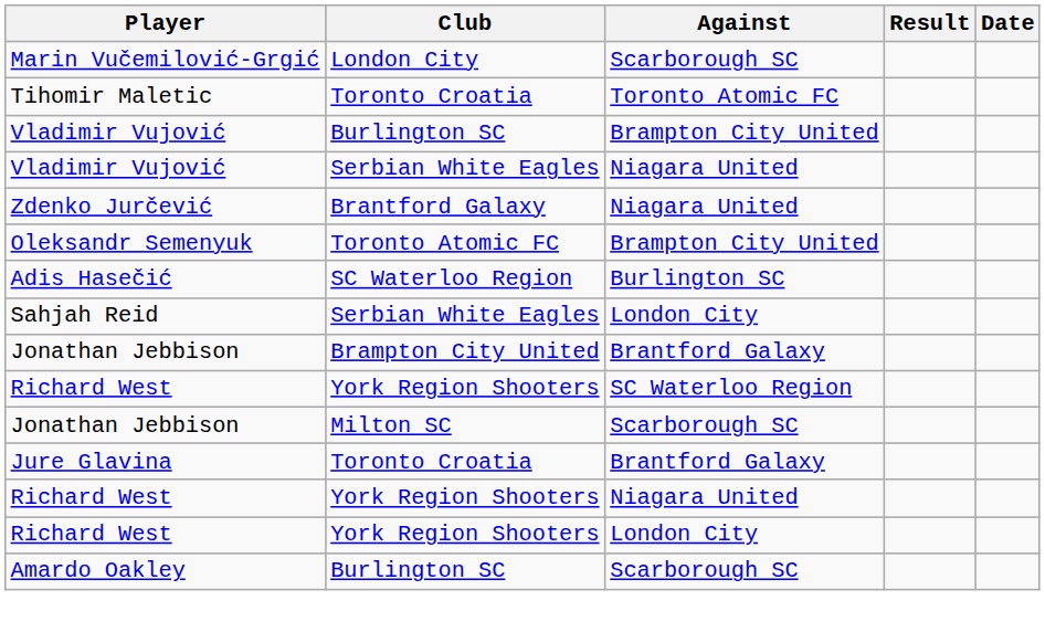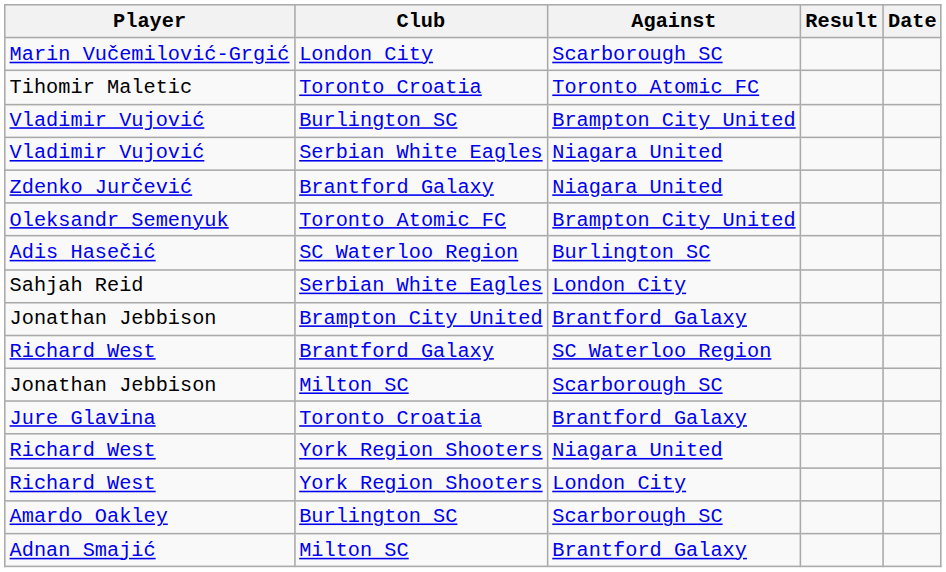 <table class="wikitable sortable">
 <tr>
 <th>Player</th>
 <th>Club</th>
 <th>Against</th>
 <th>Result</th>
 <th>Date</th>
 </tr>
 <tr>
 <td> <a href='#'>Marin Vučemilović-Grgić</a></td>
 <td><a href='#'>London City</a></td>
 <td><a href='#'>Scarborough SC</a></td>
 <td></td>
 <td></td>
 </tr>
 <tr>
 <td> Tihomir Maletic</td>
 <td><a href='#'>Toronto Croatia</a></td>
 <td><a href='#'>Toronto Atomic FC</a></td>
 <td></td>
 <td></td>
 </tr>
 <tr>
 <td> <a href='#'>Vladimir Vujović</a></td>
 <td><a href='#'>Burlington SC</a></td>
 <td><a href='#'>Brampton City United</a></td>
 <td></td>
 <td></td>
 </tr>
 <tr>
 <td> <a href='#'>Vladimir Vujović</a></td>
 <td><a href='#'>Serbian White Eagles</a></td>
 <td><a href='#'>Niagara United</a></td>
 <td></td>
 <td></td>
 </tr>
 <tr>
 <td> <a href='#'>Zdenko Jurčević</a></td>
 <td><a href='#'>Brantford Galaxy</a></td>
 <td><a href='#'>Niagara United</a></td>
 <td></td>
 <td></td>
 </tr>
 <tr>
 <td> <a href='#'>Oleksandr Semenyuk</a></td>
 <td><a href='#'>Toronto Atomic FC</a></td>
 <td><a href='#'>Brampton City United</a></td>
 <td></td>
 <td></td>
 </tr>
 <tr>
 <td> <a href='#'>Adis Hasečić</a></td>
 <td><a href='#'>SC Waterloo Region</a></td>
 <td><a href='#'>Burlington SC</a></td>
 <td></td>
 <td></td>
 </tr>
 <tr>
 <td> Sahjah Reid</td>
 <td><a href='#'>Serbian White Eagles</a></td>
 <td><a href='#'>London City</a></td>
 <td></td>
 <td></td>
 </tr>
 <tr>
 <td> Jonathan Jebbison</td>
 <td><a href='#'>Brampton City United</a></td>
 <td><a href='#'>Brantford Galaxy</a></td>
 <td></td>
 <td></td>
 </tr>
 <tr>
 <td> <a href='#'>Richard West</a></td>
-<td><a href='#'>York Region Shooters</a></td>
+<td><a href='#'>Brantford Galaxy</a></td>
 <td><a href='#'>SC Waterloo Region</a></td>
 <td></td>
 <td></td>
 </tr>
 <tr>
 <td> Jonathan Jebbison</td>
 <td><a href='#'>Milton SC</a></td>
 <td><a href='#'>Scarborough SC</a></td>
 <td></td>
 <td></td>
 </tr>
 <tr>
 <td> <a href='#'>Jure Glavina</a></td>
 <td><a href='#'>Toronto Croatia</a></td>
 <td><a href='#'>Brantford Galaxy</a></td>
 <td></td>
 <td></td>
 </tr>
 <tr>
 <td> <a href='#'>Richard West</a></td>
 <td><a href='#'>York Region Shooters</a></td>
 <td><a href='#'>Niagara United</a></td>
 <td></td>
 <td></td>
 </tr>
 <tr>
 <td> <a href='#'>Richard West</a></td>
 <td><a href='#'>York Region Shooters</a></td>
 <td><a href='#'>London City</a></td>
 <td></td>
 <td></td>
 </tr>
 <tr>
 <td><a href='#'>Amardo Oakley</a></td>
 <td><a href='#'>Burlington SC</a></td>
 <td><a href='#'>Scarborough SC</a></td>
 <td></td>
 <td></td>
 </tr>
+<tr>
+<td> <a href='#'>Adnan Smajić</a></td>
+<td><a href='#'>Milton SC</a></td>
+<td><a href='#'>Brantford Galaxy</a></td>
+<td></td>
+<td></td>
+</tr>
 </table>
